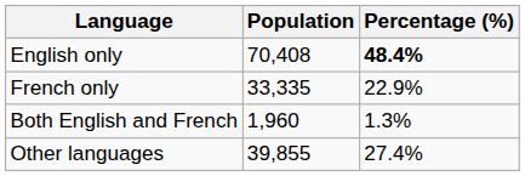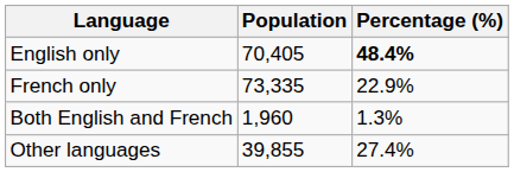 <table class="wikitable">
 <tr>
 <th>Language</th>
 <th>Population</th>
 <th>Percentage (%)</th>
 </tr>
 <tr>
 <td>English only</td>
-<td>70,408</td>
+<td>70,405</td>
 <td><strong>48.4%</strong></td>
 </tr>
 <tr>
 <td>French only</td>
-<td>33,335</td>
+<td>73,335</td>
 <td>22.9%</td>
 </tr>
 <tr>
 <td>Both English and French</td>
 <td>1,960</td>
 <td>1.3%</td>
 </tr>
 <tr>
 <td>Other languages</td>
 <td>39,855</td>
 <td>27.4%</td>
 </tr>
 </table>
